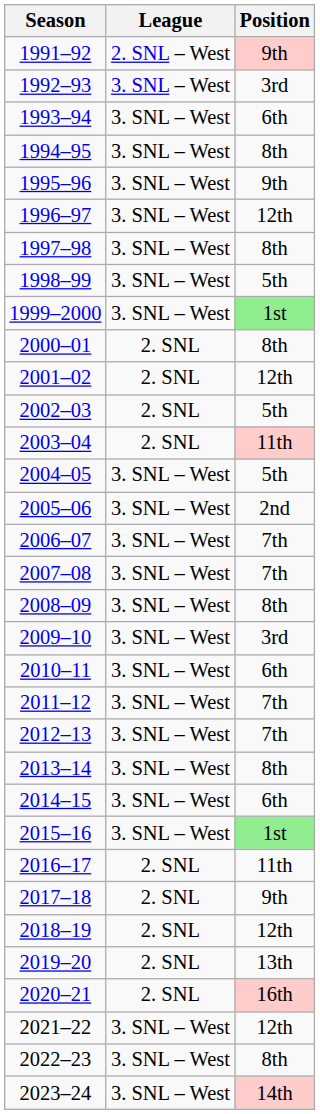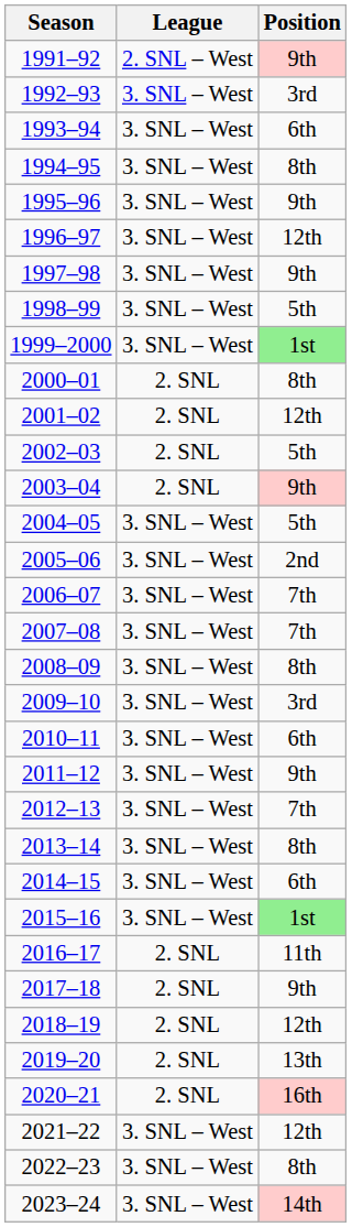 <table class="wikitable" style="text-align: center">
 <tr>
 <th>Season</th>
 <th>League</th>
 <th>Position</th>
 </tr>
 <tr>
 <td><a href='#'>1991–92</a></td>
 <td><a href='#'>2. SNL</a> – West</td>
 <td style="background: #FFCCCC;">9th</td>
 </tr>
 <tr>
 <td><a href='#'>1992–93</a></td>
 <td><a href='#'>3. SNL</a> – West</td>
 <td>3rd</td>
 </tr>
 <tr>
 <td><a href='#'>1993–94</a></td>
 <td>3. SNL – West</td>
 <td>6th</td>
 </tr>
 <tr>
 <td><a href='#'>1994–95</a></td>
 <td>3. SNL – West</td>
 <td>8th</td>
 </tr>
 <tr>
 <td><a href='#'>1995–96</a></td>
 <td>3. SNL – West</td>
 <td>9th</td>
 </tr>
 <tr>
 <td><a href='#'>1996–97</a></td>
 <td>3. SNL – West</td>
 <td>12th</td>
 </tr>
 <tr>
 <td><a href='#'>1997–98</a></td>
 <td>3. SNL – West</td>
-<td>8th</td>
+<td>9th</td>
 </tr>
 <tr>
 <td><a href='#'>1998–99</a></td>
 <td>3. SNL – West</td>
 <td>5th</td>
 </tr>
 <tr>
 <td><a href='#'>1999–2000</a></td>
 <td>3. SNL – West</td>
 <td style="background: #90EE90;">1st</td>
 </tr>
 <tr>
 <td><a href='#'>2000–01</a></td>
 <td>2. SNL</td>
 <td>8th</td>
 </tr>
 <tr>
 <td><a href='#'>2001–02</a></td>
 <td>2. SNL</td>
 <td>12th</td>
 </tr>
 <tr>
 <td><a href='#'>2002–03</a></td>
 <td>2. SNL</td>
 <td>5th</td>
 </tr>
 <tr>
 <td><a href='#'>2003–04</a></td>
 <td>2. SNL</td>
-<td style="background: #FFCCCC;">11th</td>
+<td style="background: #FFCCCC;">9th</td>
 </tr>
 <tr>
 <td><a href='#'>2004–05</a></td>
 <td>3. SNL – West</td>
 <td>5th</td>
 </tr>
 <tr>
 <td><a href='#'>2005–06</a></td>
 <td>3. SNL – West</td>
 <td>2nd</td>
 </tr>
 <tr>
 <td><a href='#'>2006–07</a></td>
 <td>3. SNL – West</td>
 <td>7th</td>
 </tr>
 <tr>
 <td><a href='#'>2007–08</a></td>
 <td>3. SNL – West</td>
 <td>7th</td>
 </tr>
 <tr>
 <td><a href='#'>2008–09</a></td>
 <td>3. SNL – West</td>
 <td>8th</td>
 </tr>
 <tr>
 <td><a href='#'>2009–10</a></td>
 <td>3. SNL – West</td>
 <td>3rd</td>
 </tr>
 <tr>
 <td><a href='#'>2010–11</a></td>
 <td>3. SNL – West</td>
 <td>6th</td>
 </tr>
 <tr>
 <td><a href='#'>2011–12</a></td>
 <td>3. SNL – West</td>
-<td>7th</td>
+<td>9th</td>
 </tr>
 <tr>
 <td><a href='#'>2012–13</a></td>
 <td>3. SNL – West</td>
 <td>7th</td>
 </tr>
 <tr>
 <td><a href='#'>2013–14</a></td>
 <td>3. SNL – West</td>
 <td>8th</td>
 </tr>
 <tr>
 <td><a href='#'>2014–15</a></td>
 <td>3. SNL – West</td>
 <td>6th</td>
 </tr>
 <tr>
 <td><a href='#'>2015–16</a></td>
 <td>3. SNL – West</td>
 <td style="background: #90EE90;">1st</td>
 </tr>
 <tr>
 <td><a href='#'>2016–17</a></td>
 <td>2. SNL</td>
 <td>11th</td>
 </tr>
 <tr>
 <td><a href='#'>2017–18</a></td>
 <td>2. SNL</td>
 <td>9th</td>
 </tr>
 <tr>
 <td><a href='#'>2018–19</a></td>
 <td>2. SNL</td>
 <td>12th</td>
 </tr>
 <tr>
 <td><a href='#'>2019–20</a></td>
 <td>2. SNL</td>
 <td>13th</td>
 </tr>
 <tr>
 <td><a href='#'>2020–21</a></td>
 <td>2. SNL</td>
 <td style="background: #FFCCCC;">16th</td>
 </tr>
 <tr>
 <td>2021–22</td>
 <td>3. SNL – West</td>
 <td>12th</td>
 </tr>
 <tr>
 <td>2022–23</td>
 <td>3. SNL – West</td>
 <td>8th</td>
 </tr>
 <tr>
 <td>2023–24</td>
 <td>3. SNL – West</td>
 <td style="background: #FFCCCC;">14th</td>
 </tr>
 </table>
